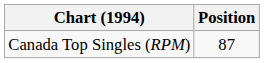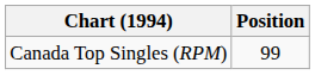 <table class="wikitable sortable">
 <tr>
 <th>Chart (1994)</th>
 <th>Position</th>
 </tr>
 <tr>
 <td align="left">Canada Top Singles (<em>RPM</em>)</td>
-<td align="center">87</td>
+<td align="center">99</td>
 </tr>
 </table>
